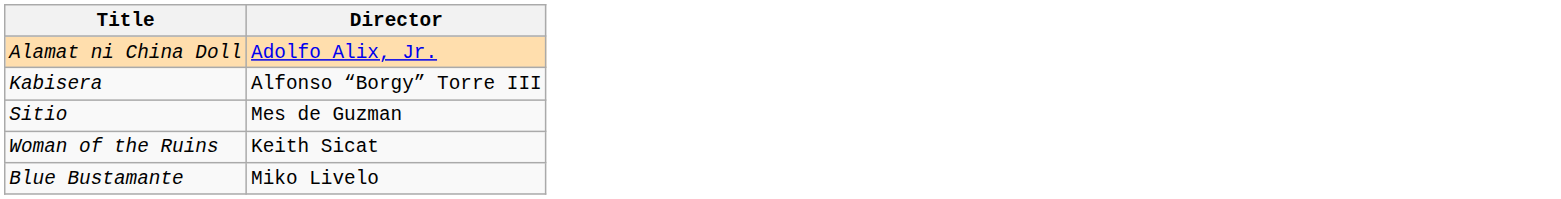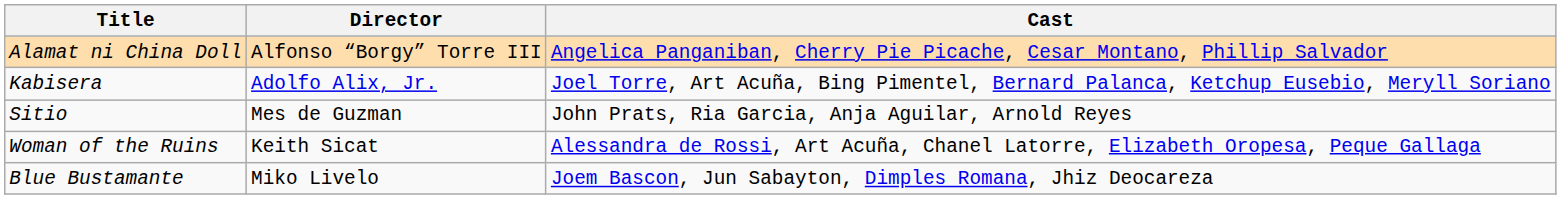 <table class="wikitable">
 <tr>
 <th>Title</th>
 <th>Director</th>
+<th>Cast</th>
 </tr>
 <tr style="background:#FFDEAD;">
 <td><em>Alamat ni China Doll</em></td>
-<td><a href='#'>Adolfo Alix, Jr.</a></td>
+<td>Alfonso “Borgy” Torre III</td>
+<td><a href='#'>Angelica Panganiban</a>, <a href='#'>Cherry Pie Picache</a>, <a href='#'>Cesar Montano</a>, <a href='#'>Phillip Salvador</a></td>
 </tr>
 <tr>
 <td><em>Kabisera</em></td>
-<td>Alfonso “Borgy” Torre III</td>
+<td><a href='#'>Adolfo Alix, Jr.</a></td>
+<td><a href='#'>Joel Torre</a>, Art Acuña, Bing Pimentel, <a href='#'>Bernard Palanca</a>, <a href='#'>Ketchup Eusebio</a>, <a href='#'>Meryll Soriano</a></td>
 </tr>
 <tr>
 <td><em>Sitio</em></td>
 <td>Mes de Guzman</td>
+<td>John Prats, Ria Garcia, Anja Aguilar, Arnold Reyes</td>
 </tr>
 <tr>
 <td><em>Woman of the Ruins</em></td>
 <td>Keith Sicat</td>
+<td><a href='#'>Alessandra de Rossi</a>, Art Acuña, Chanel Latorre, <a href='#'>Elizabeth Oropesa</a>, <a href='#'>Peque Gallaga</a></td>
 </tr>
 <tr>
 <td><em>Blue Bustamante</em></td>
 <td>Miko Livelo</td>
+<td><a href='#'>Joem Bascon</a>, Jun Sabayton, <a href='#'>Dimples Romana</a>, Jhiz Deocareza</td>
 </tr>
 </table>
